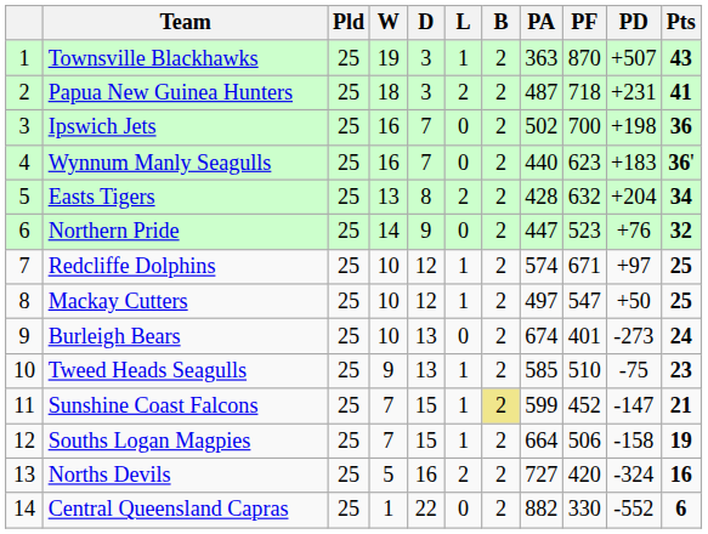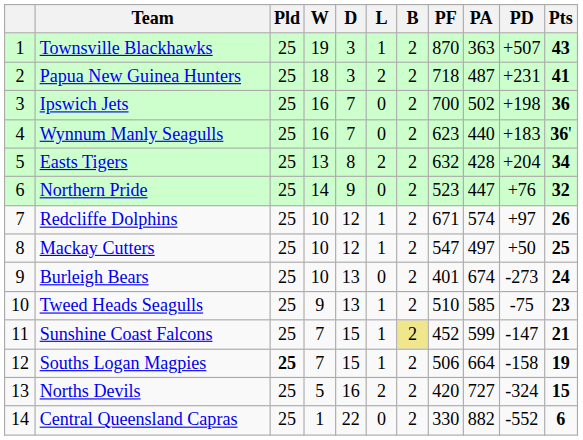 <table class="wikitable" style="text-align:center;">
 <tr>
 <th width=20 abbr="Position"></th>
 <th width=200>Team</th>
 <th width=20 abbr="Played">Pld</th>
 <th width=20 abbr="Won">W</th>
 <th width=20 abbr="Drawn">D</th>
 <th width=20 abbr="Lost">L</th>
 <th width=20 abbr="Bye">B</th>
+<th width=20 abbr="Points for">PF</th>
 <th width=20 abbr="Points against">PA</th>
-<th width=20 abbr="Points for">PF</th>
 <th width=20 abbr="Points difference">PD</th>
 <th width=20 abbr="Points">Pts</th>
 </tr>
 <tr style="background: #ccffcc;">
 <td>1</td>
 <td style="text-align:left;"> <a href='#'>Townsville Blackhawks</a></td>
 <td>25</td>
 <td>19</td>
 <td>3</td>
 <td>1</td>
 <td>2</td>
+<td>870</td>
 <td>363</td>
-<td>870</td>
 <td>+507</td>
 <td><strong>43</strong></td>
 </tr>
 <tr style="background: #ccffcc;">
 <td>2</td>
 <td style="text-align:left;"> <a href='#'>Papua New Guinea Hunters</a></td>
 <td>25</td>
 <td>18</td>
 <td>3</td>
 <td>2</td>
 <td>2</td>
+<td>718</td>
 <td>487</td>
-<td>718</td>
 <td>+231</td>
 <td><strong>41</strong></td>
 </tr>
 <tr style="background: #ccffcc;">
 <td>3</td>
 <td style="text-align:left;"> <a href='#'>Ipswich Jets</a></td>
 <td>25</td>
 <td>16</td>
 <td>7</td>
 <td>0</td>
 <td>2</td>
+<td>700</td>
 <td>502</td>
-<td>700</td>
 <td>+198</td>
 <td><strong>36</strong></td>
 </tr>
 <tr style="background: #ccffcc;">
 <td>4</td>
 <td style="text-align:left;"> <a href='#'>Wynnum Manly Seagulls</a></td>
 <td>25</td>
 <td>16</td>
 <td>7</td>
 <td>0</td>
 <td>2</td>
+<td>623</td>
 <td>440</td>
-<td>623</td>
 <td>+183</td>
 <td><strong>36</strong>'</td>
 </tr>
 <tr style="background: #ccffcc;">
 <td>5</td>
 <td style="text-align:left;"> <a href='#'>Easts Tigers</a></td>
 <td>25</td>
 <td>13</td>
 <td>8</td>
 <td>2</td>
 <td>2</td>
+<td>632</td>
 <td>428</td>
-<td>632</td>
 <td>+204</td>
 <td><strong>34</strong></td>
 </tr>
 <tr style="background: #ccffcc;">
 <td>6</td>
 <td style="text-align:left;"> <a href='#'>Northern Pride</a></td>
 <td>25</td>
 <td>14</td>
 <td>9</td>
 <td>0</td>
 <td>2</td>
+<td>523</td>
 <td>447</td>
-<td>523</td>
 <td>+76</td>
 <td><strong>32</strong></td>
 </tr>
 <tr>
 <td>7</td>
 <td style="text-align:left;"> <a href='#'>Redcliffe Dolphins</a></td>
 <td>25</td>
 <td>10</td>
 <td>12</td>
 <td>1</td>
 <td>2</td>
+<td>671</td>
 <td>574</td>
-<td>671</td>
 <td>+97</td>
-<td><strong>25</strong></td>
+<td><strong>26</strong></td>
 </tr>
 <tr>
 <td>8</td>
 <td style="text-align:left;"> <a href='#'>Mackay Cutters</a></td>
 <td>25</td>
 <td>10</td>
 <td>12</td>
 <td>1</td>
 <td>2</td>
+<td>547</td>
 <td>497</td>
-<td>547</td>
 <td>+50</td>
 <td><strong>25</strong></td>
 </tr>
 <tr>
 <td>9</td>
 <td style="text-align:left;"> <a href='#'>Burleigh Bears</a></td>
 <td>25</td>
 <td>10</td>
 <td>13</td>
 <td>0</td>
 <td>2</td>
+<td>401</td>
 <td>674</td>
-<td>401</td>
 <td>-273</td>
 <td><strong>24</strong></td>
 </tr>
 <tr>
 <td>10</td>
 <td style="text-align:left;"> <a href='#'>Tweed Heads Seagulls</a></td>
 <td>25</td>
 <td>9</td>
 <td>13</td>
 <td>1</td>
 <td>2</td>
+<td>510</td>
 <td>585</td>
-<td>510</td>
 <td>-75</td>
 <td><strong>23</strong></td>
 </tr>
 <tr>
 <td>11</td>
 <td style="text-align:left;"> <a href='#'>Sunshine Coast Falcons</a></td>
 <td>25</td>
 <td>7</td>
 <td>15</td>
 <td>1</td>
 <td style="background: khaki;">2</td>
+<td>452</td>
 <td>599</td>
-<td>452</td>
 <td>-147</td>
 <td><strong>21</strong></td>
 </tr>
 <tr>
 <td>12</td>
 <td style="text-align:left;"> <a href='#'>Souths Logan Magpies</a></td>
-<td>25</td>
+<td><strong>25</strong></td>
 <td>7</td>
 <td>15</td>
 <td>1</td>
 <td>2</td>
+<td>506</td>
 <td>664</td>
-<td>506</td>
 <td>-158</td>
 <td><strong>19</strong></td>
 </tr>
 <tr>
 <td>13</td>
 <td style="text-align:left;"> <a href='#'>Norths Devils</a></td>
 <td>25</td>
 <td>5</td>
 <td>16</td>
 <td>2</td>
 <td>2</td>
+<td>420</td>
 <td>727</td>
-<td>420</td>
 <td>-324</td>
-<td><strong>16</strong></td>
+<td><strong>15</strong></td>
 </tr>
 <tr>
 <td>14</td>
 <td style="text-align:left;"> <a href='#'>Central Queensland Capras</a></td>
 <td>25</td>
 <td>1</td>
 <td>22</td>
 <td>0</td>
 <td>2</td>
+<td>330</td>
 <td>882</td>
-<td>330</td>
 <td>-552</td>
 <td><strong>6</strong></td>
 </tr>
 </table>
